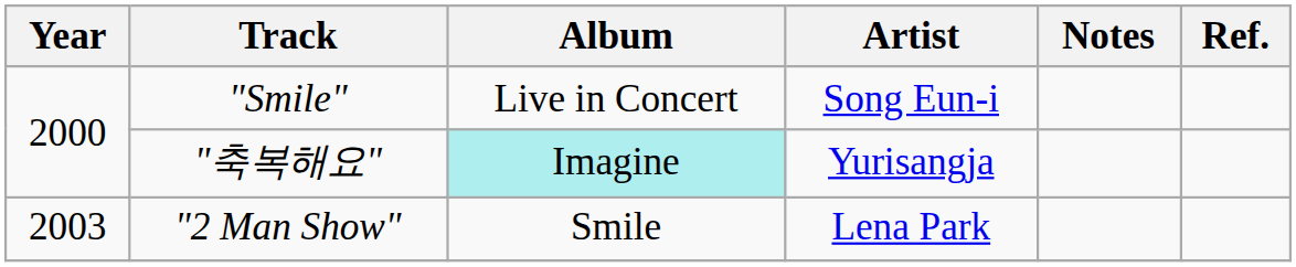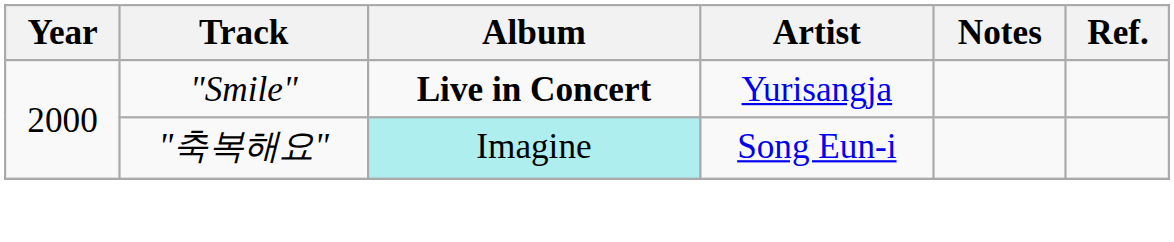 <table class="wikitable" style="text-align:center" width=60%>
 <tr>
 <th>Year</th>
 <th>Track</th>
 <th>Album</th>
 <th>Artist</th>
 <th>Notes</th>
 <th>Ref.</th>
 </tr>
 <tr>
 <td rowspan=2>2000</td>
 <td><em>"Smile"</em></td>
-<td>Live in Concert</td>
-<td><a href='#'>Song Eun-i</a></td>
+<td><strong>Live in Concert</strong></td>
+<td><a href='#'>Yurisangja</a></td>
 <td></td>
 <td></td>
 </tr>
 <tr>
 <td><em>"축복해요"</em></td>
 <td style="background: paleturquoise;">Imagine</td>
-<td><a href='#'>Yurisangja</a></td>
-<td></td>
-<td></td>
-</tr>
-<tr>
-<td>2003</td>
-<td><em>"2 Man Show"</em></td>
-<td>Smile</td>
-<td><a href='#'>Lena Park</a></td>
+<td><a href='#'>Song Eun-i</a></td>
 <td></td>
 <td></td>
 </tr>
 <tr>
 </tr>
 </table>
